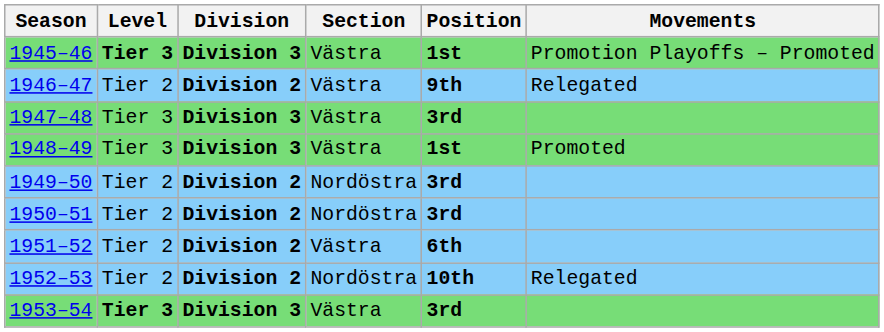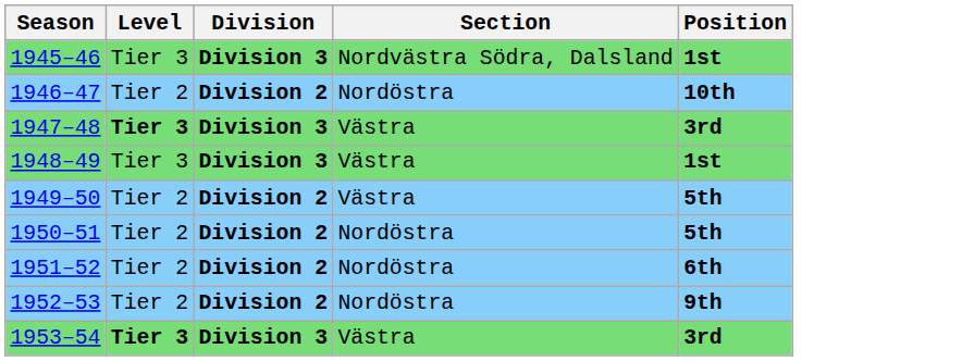 <table class="wikitable">
 <tr style="background:#f0f6fa;">
 <th>Season</th>
 <th>Level</th>
 <th>Division</th>
 <th>Section</th>
 <th>Position</th>
-<th>Movements</th>
 </tr>
 <tr>
 <td style="background:#77DD77;"><a href='#'>1945–46</a></td>
-<td style="background:#77DD77;"><strong>Tier 3</strong></td>
+<td style="background:#77DD77;">Tier 3</td>
 <td style="background:#77DD77;"><strong>Division 3</strong></td>
-<td style="background:#77DD77;">Västra</td>
+<td style="background:#77DD77;">Nordvästra Södra, Dalsland</td>
 <td style="background:#77DD77;"><strong>1st</strong></td>
-<td style="background:#77DD77;">Promotion Playoffs – Promoted</td>
 </tr>
 <tr>
 <td style="background:#87CEFA;"><a href='#'>1946–47</a></td>
 <td style="background:#87CEFA;">Tier 2</td>
 <td style="background:#87CEFA;"><strong>Division 2</strong></td>
-<td style="background:#87CEFA;">Västra</td>
-<td style="background:#87CEFA;"><strong>9th</strong></td>
-<td style="background:#87CEFA;">Relegated</td>
+<td style="background:#87CEFA;">Nordöstra</td>
+<td style="background:#87CEFA;"><strong>10th</strong></td>
 </tr>
 <tr>
 <td style="background:#77DD77;"><a href='#'>1947–48</a></td>
-<td style="background:#77DD77;">Tier 3</td>
+<td style="background:#77DD77;"><strong>Tier 3</strong></td>
 <td style="background:#77DD77;"><strong>Division 3</strong></td>
 <td style="background:#77DD77;">Västra</td>
 <td style="background:#77DD77;"><strong>3rd</strong></td>
-<td style="background:#77DD77;"></td>
 </tr>
 <tr>
 <td style="background:#77DD77;"><a href='#'>1948–49</a></td>
 <td style="background:#77DD77;">Tier 3</td>
 <td style="background:#77DD77;"><strong>Division 3</strong></td>
 <td style="background:#77DD77;">Västra</td>
 <td style="background:#77DD77;"><strong>1st</strong></td>
-<td style="background:#77DD77;">Promoted</td>
 </tr>
 <tr>
 <td style="background:#87CEFA;"><a href='#'>1949–50</a></td>
 <td style="background:#87CEFA;">Tier 2</td>
 <td style="background:#87CEFA;"><strong>Division 2</strong></td>
-<td style="background:#87CEFA;">Nordöstra</td>
-<td style="background:#87CEFA;"><strong>3rd</strong></td>
-<td style="background:#87CEFA;"></td>
+<td style="background:#87CEFA;">Västra</td>
+<td style="background:#87CEFA;"><strong>5th</strong></td>
 </tr>
 <tr>
 <td style="background:#87CEFA;"><a href='#'>1950–51</a></td>
 <td style="background:#87CEFA;">Tier 2</td>
 <td style="background:#87CEFA;"><strong>Division 2</strong></td>
 <td style="background:#87CEFA;">Nordöstra</td>
-<td style="background:#87CEFA;"><strong>3rd</strong></td>
-<td style="background:#87CEFA;"></td>
+<td style="background:#87CEFA;"><strong>5th</strong></td>
 </tr>
 <tr>
 <td style="background:#87CEFA;"><a href='#'>1951–52</a></td>
 <td style="background:#87CEFA;">Tier 2</td>
 <td style="background:#87CEFA;"><strong>Division 2</strong></td>
-<td style="background:#87CEFA;">Västra</td>
+<td style="background:#87CEFA;">Nordöstra</td>
 <td style="background:#87CEFA;"><strong>6th</strong></td>
-<td style="background:#87CEFA;"></td>
 </tr>
 <tr>
 <td style="background:#87CEFA;"><a href='#'>1952–53</a></td>
 <td style="background:#87CEFA;">Tier 2</td>
 <td style="background:#87CEFA;"><strong>Division 2</strong></td>
 <td style="background:#87CEFA;">Nordöstra</td>
-<td style="background:#87CEFA;"><strong>10th</strong></td>
-<td style="background:#87CEFA;">Relegated</td>
+<td style="background:#87CEFA;"><strong>9th</strong></td>
 </tr>
 <tr>
 <td style="background:#77DD77;"><a href='#'>1953–54</a></td>
 <td style="background:#77DD77;"><strong>Tier 3</strong></td>
 <td style="background:#77DD77;"><strong>Division 3</strong></td>
 <td style="background:#77DD77;">Västra</td>
 <td style="background:#77DD77;"><strong>3rd</strong></td>
-<td style="background:#77DD77;"></td>
 </tr>
 </table>
